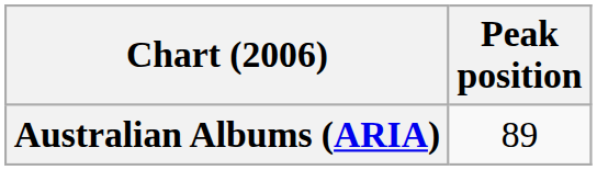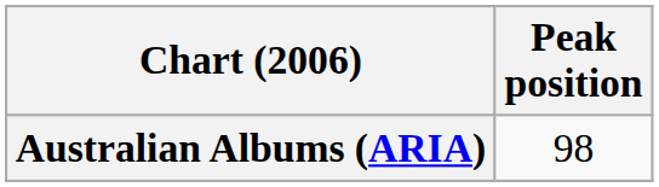 <table class="wikitable plainrowheaders" style="text-align:center">
 <tr>
 <th scope="col">Chart (2006)</th>
 <th scope="col">Peak<br>position</th>
 </tr>
 <tr>
 <th scope="row">Australian Albums (<a href='#'>ARIA</a>)</th>
-<td>89</td>
+<td>98</td>
 </tr>
 </table>
